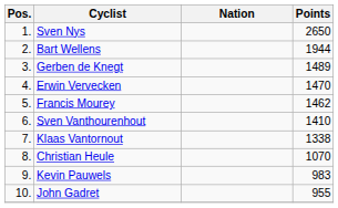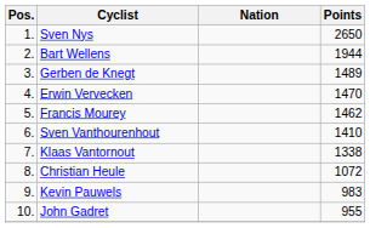 <table class="wikitable">
 <tr>
 <th width=20>Pos.</th>
 <th width=200>Cyclist</th>
 <th width=150>Nation</th>
 <th width=50>Points</th>
 </tr>
 <tr>
 <td align=right>1.</td>
 <td><a href='#'>Sven Nys</a></td>
 <td></td>
 <td align=right>2650</td>
 </tr>
 <tr>
 <td align=right>2.</td>
 <td><a href='#'>Bart Wellens</a></td>
 <td></td>
 <td align=right>1944</td>
 </tr>
 <tr>
 <td align=right>3.</td>
 <td><a href='#'>Gerben de Knegt</a></td>
 <td></td>
 <td align=right>1489</td>
 </tr>
 <tr>
 <td align=right>4.</td>
 <td><a href='#'>Erwin Vervecken</a></td>
 <td></td>
 <td align=right>1470</td>
 </tr>
 <tr>
 <td align=right>5.</td>
 <td><a href='#'>Francis Mourey</a></td>
 <td></td>
 <td align=right>1462</td>
 </tr>
 <tr>
 <td align=right>6.</td>
 <td><a href='#'>Sven Vanthourenhout</a></td>
 <td></td>
 <td align=right>1410</td>
 </tr>
 <tr>
 <td align=right>7.</td>
 <td><a href='#'>Klaas Vantornout</a></td>
 <td></td>
 <td align=right>1338</td>
 </tr>
 <tr>
 <td align=right>8.</td>
 <td><a href='#'>Christian Heule</a></td>
 <td></td>
-<td align=right>1070</td>
+<td align=right>1072</td>
 </tr>
 <tr>
 <td align=right>9.</td>
 <td><a href='#'>Kevin Pauwels</a></td>
 <td></td>
 <td align=right>983</td>
 </tr>
 <tr>
 <td align=right>10.</td>
 <td><a href='#'>John Gadret</a></td>
 <td></td>
 <td align=right>955</td>
 </tr>
 <tr>
 </tr>
 </table>
